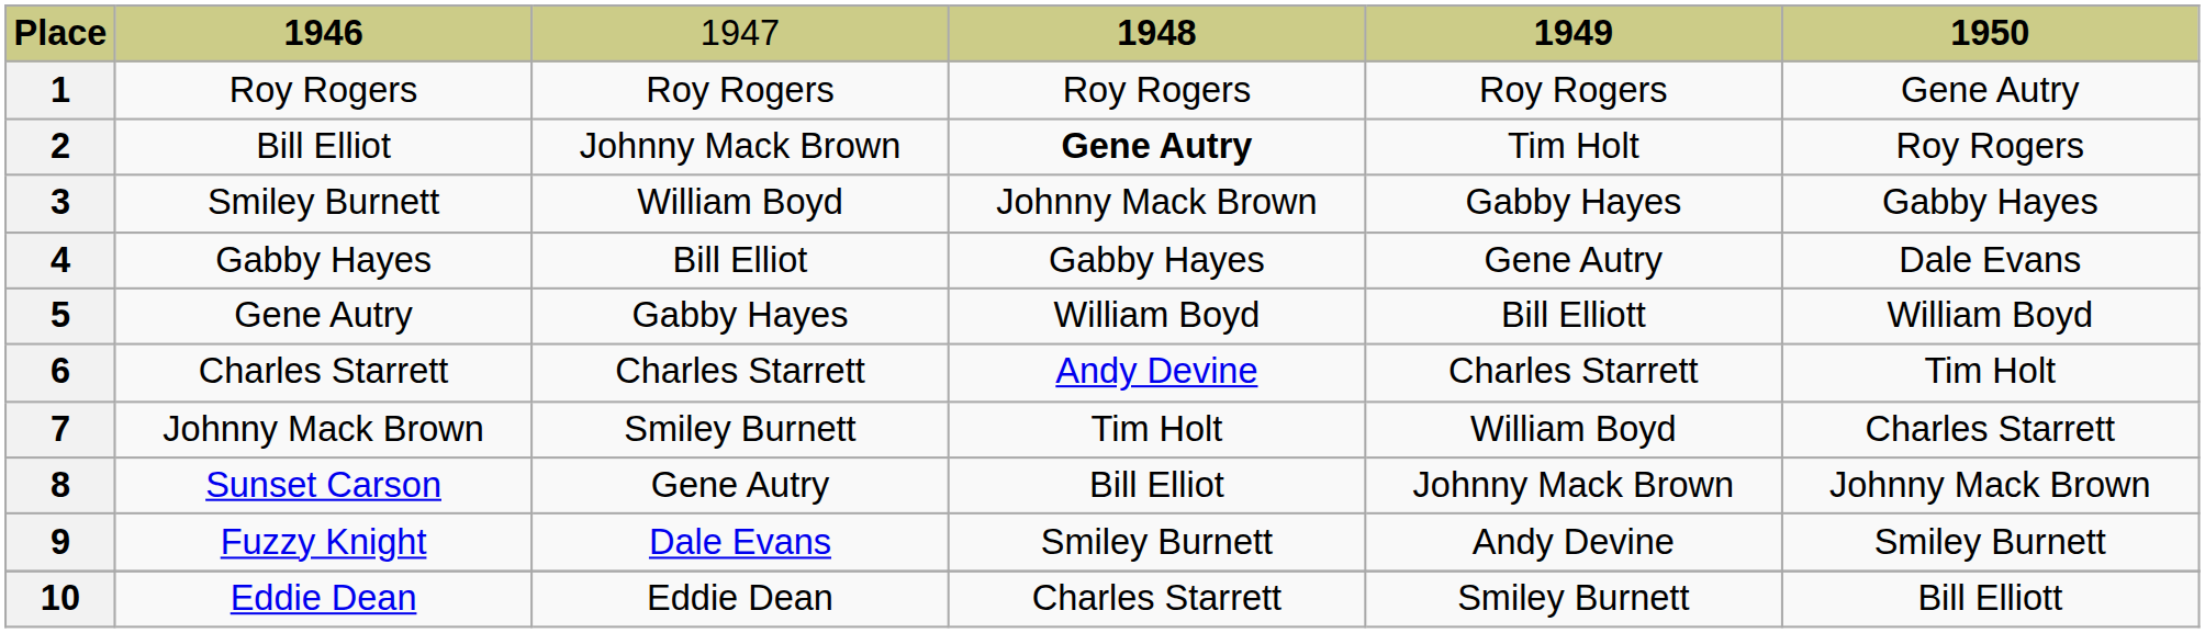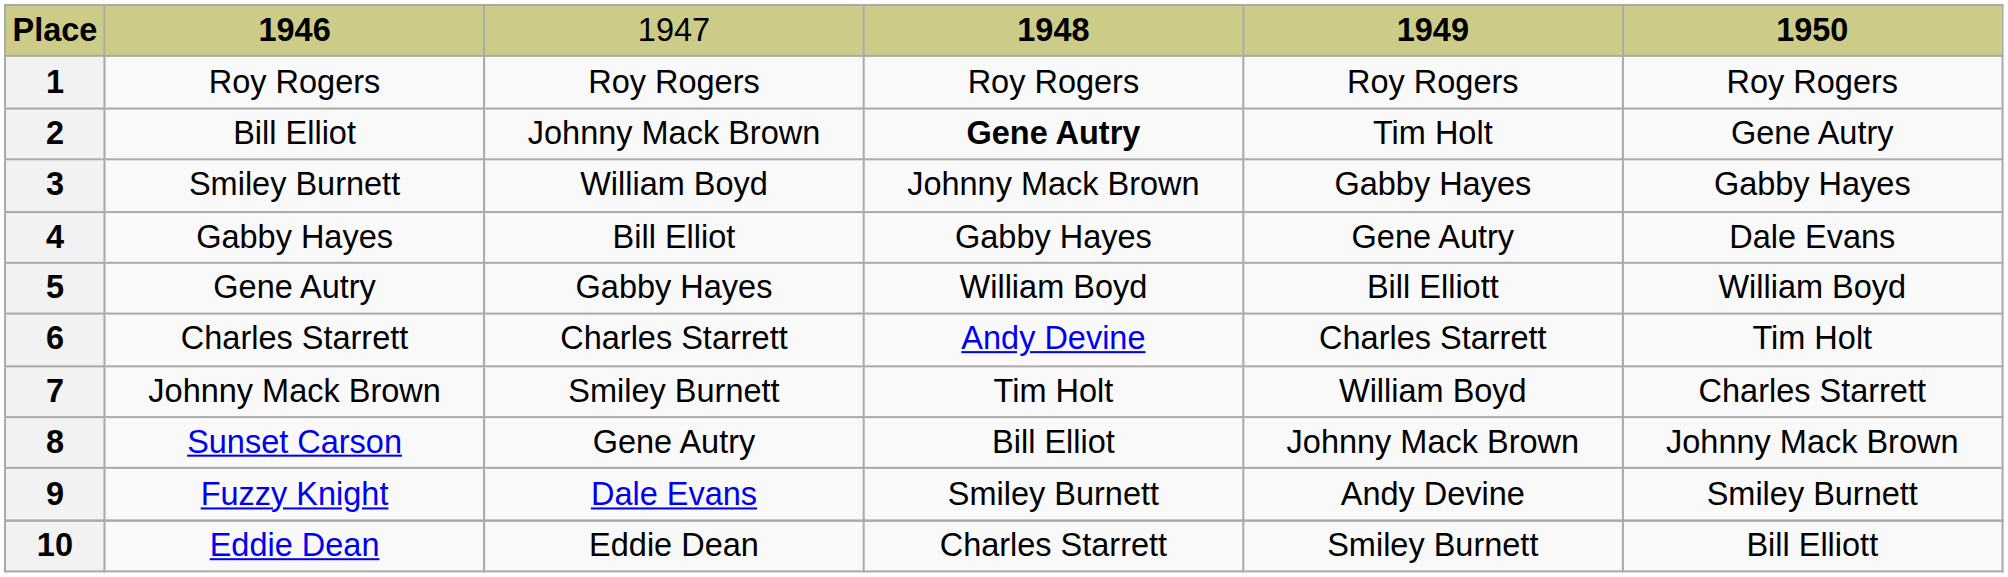 <table class="wikitable" style="text-align:center">
 <tr>
 <th scope="col" style="background:#CC8" width="5%">Place</th>
 <th scope="col" style="background:#CC8" width="19%">1946</th>
 <td ! scope="col" style="background:#CC8" width="19%">1947</td>
 <th scope="col" style="background:#CC8" width="19%">1948</th>
 <th scope="col" style="background:#CC8" width="19%">1949</th>
 <th scope="col" style="background:#CC8" width="19%">1950</th>
 </tr>
 <tr>
 <th>1</th>
 <td>Roy Rogers</td>
 <td>Roy Rogers</td>
 <td>Roy Rogers</td>
 <td>Roy Rogers</td>
-<td>Gene Autry</td>
+<td>Roy Rogers</td>
 </tr>
 <tr>
 <th>2</th>
 <td>Bill Elliot</td>
 <td>Johnny Mack Brown</td>
 <td><strong>Gene Autry</strong></td>
 <td>Tim Holt</td>
-<td>Roy Rogers</td>
+<td>Gene Autry</td>
 </tr>
 <tr>
 <th>3</th>
 <td>Smiley Burnett</td>
 <td>William Boyd</td>
 <td>Johnny Mack Brown</td>
 <td>Gabby Hayes</td>
 <td>Gabby Hayes</td>
 </tr>
 <tr>
 <th>4</th>
 <td>Gabby Hayes</td>
 <td>Bill Elliot</td>
 <td>Gabby Hayes</td>
 <td>Gene Autry</td>
 <td>Dale Evans</td>
 </tr>
 <tr>
 <th>5</th>
 <td>Gene Autry</td>
 <td>Gabby Hayes</td>
 <td>William Boyd</td>
 <td>Bill Elliott</td>
 <td>William Boyd</td>
 </tr>
 <tr>
 <th>6</th>
 <td>Charles Starrett</td>
 <td>Charles Starrett</td>
 <td><a href='#'>Andy Devine</a></td>
 <td>Charles Starrett</td>
 <td>Tim Holt</td>
 </tr>
 <tr>
 <th>7</th>
 <td>Johnny Mack Brown</td>
 <td>Smiley Burnett</td>
 <td>Tim Holt</td>
 <td>William Boyd</td>
 <td>Charles Starrett</td>
 </tr>
 <tr>
 <th>8</th>
 <td><a href='#'>Sunset Carson</a></td>
 <td>Gene Autry</td>
 <td>Bill Elliot</td>
 <td>Johnny Mack Brown</td>
 <td>Johnny Mack Brown</td>
 </tr>
 <tr>
 <th>9</th>
 <td><a href='#'>Fuzzy Knight</a></td>
 <td><a href='#'>Dale Evans</a></td>
 <td>Smiley Burnett</td>
 <td>Andy Devine</td>
 <td>Smiley Burnett</td>
 </tr>
 <tr>
 </tr>
 <tr>
 <th>10</th>
 <td><a href='#'>Eddie Dean</a></td>
 <td>Eddie Dean</td>
 <td>Charles Starrett</td>
 <td>Smiley Burnett</td>
 <td>Bill Elliott</td>
 </tr>
 </table>
